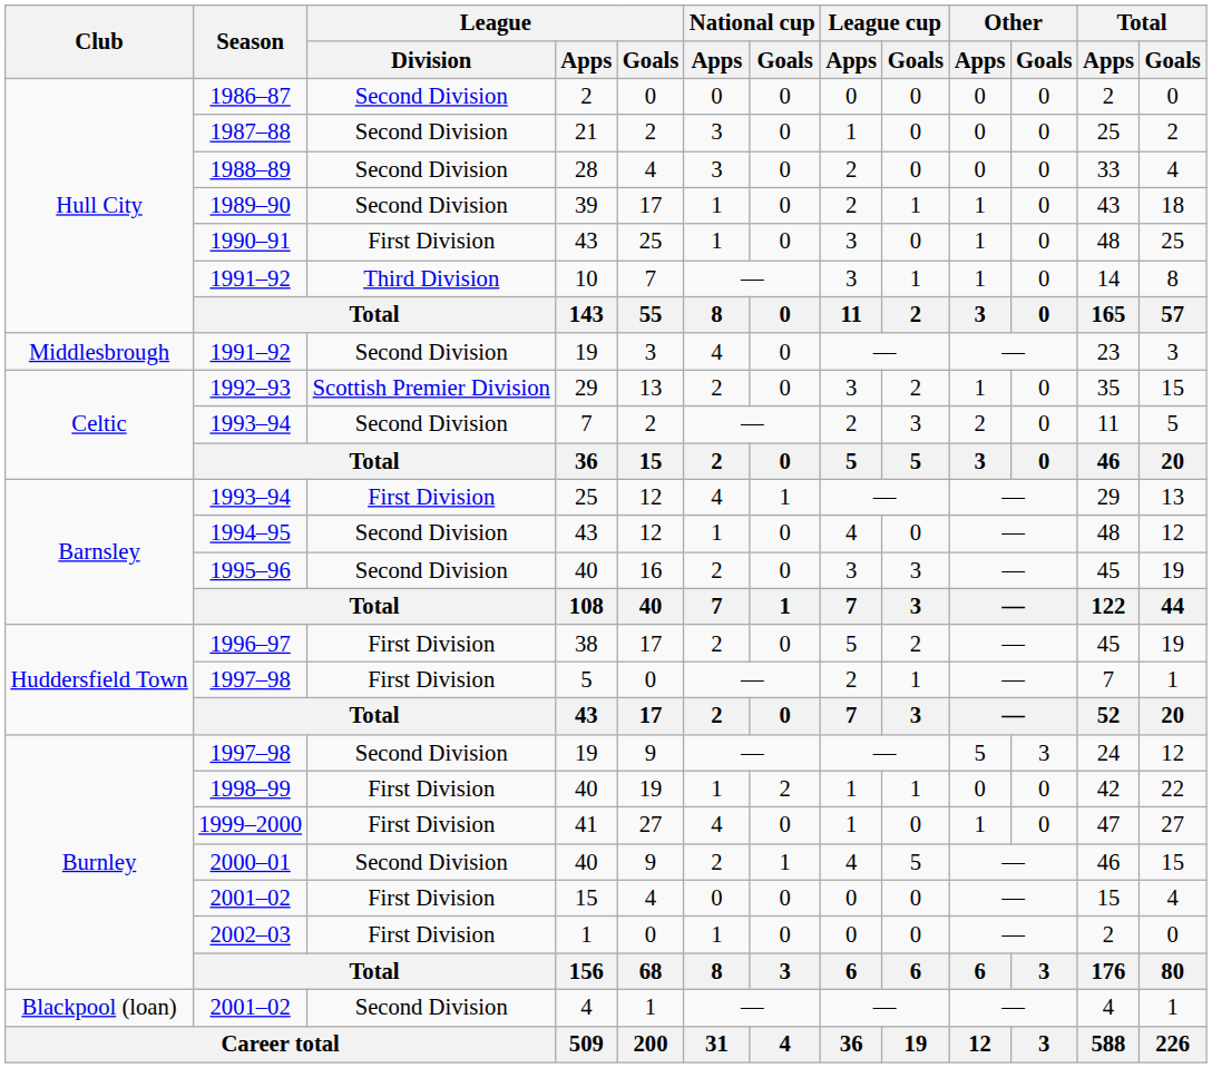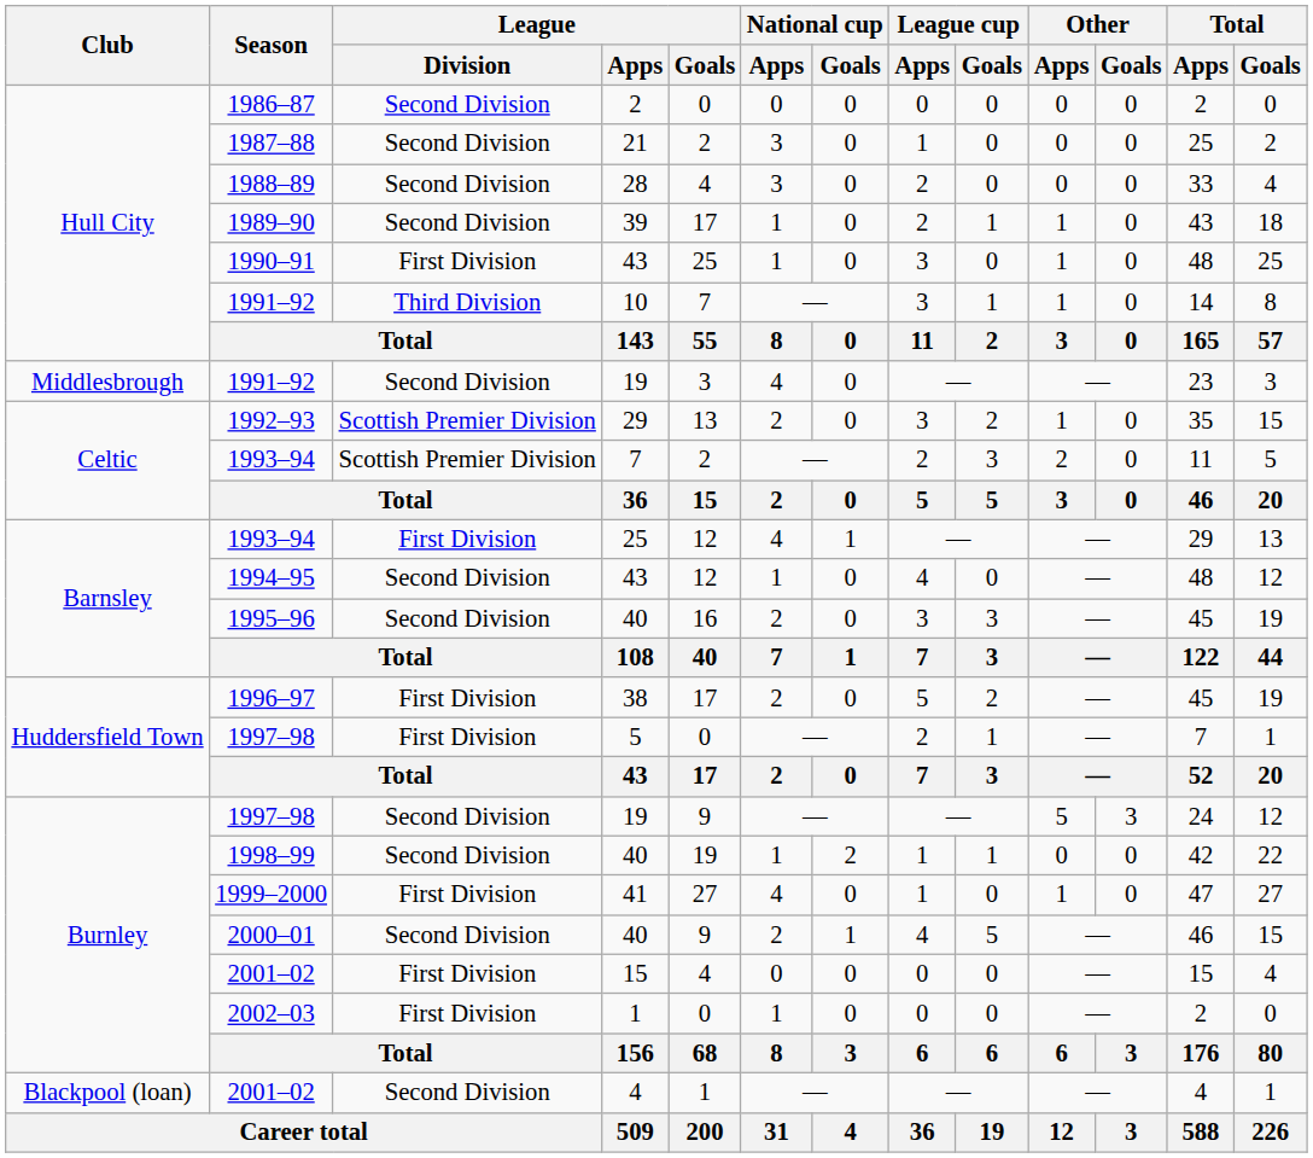 <table class="wikitable" style="text-align:center">
 <tr>
 <th rowspan="2">Club</th>
 <th rowspan="2">Season</th>
 <th colspan="3">League</th>
 <th colspan="2">National cup</th>
 <th colspan="2">League cup</th>
 <th colspan="2">Other</th>
 <th colspan="2">Total</th>
 </tr>
 <tr>
 <th>Division</th>
 <th>Apps</th>
 <th>Goals</th>
 <th>Apps</th>
 <th>Goals</th>
 <th>Apps</th>
 <th>Goals</th>
 <th>Apps</th>
 <th>Goals</th>
 <th>Apps</th>
 <th>Goals</th>
 </tr>
 <tr>
 <td rowspan="7"><a href='#'>Hull City</a></td>
 <td><a href='#'>1986–87</a></td>
 <td><a href='#'>Second Division</a></td>
 <td>2</td>
 <td>0</td>
 <td>0</td>
 <td>0</td>
 <td>0</td>
 <td>0</td>
 <td>0</td>
 <td>0</td>
 <td>2</td>
 <td>0</td>
 </tr>
 <tr>
 <td><a href='#'>1987–88</a></td>
 <td>Second Division</td>
 <td>21</td>
 <td>2</td>
 <td>3</td>
 <td>0</td>
 <td>1</td>
 <td>0</td>
 <td>0</td>
 <td>0</td>
 <td>25</td>
 <td>2</td>
 </tr>
 <tr>
 <td><a href='#'>1988–89</a></td>
 <td>Second Division</td>
 <td>28</td>
 <td>4</td>
 <td>3</td>
 <td>0</td>
 <td>2</td>
 <td>0</td>
 <td>0</td>
 <td>0</td>
 <td>33</td>
 <td>4</td>
 </tr>
 <tr>
 <td><a href='#'>1989–90</a></td>
 <td>Second Division</td>
 <td>39</td>
 <td>17</td>
 <td>1</td>
 <td>0</td>
 <td>2</td>
 <td>1</td>
 <td>1</td>
 <td>0</td>
 <td>43</td>
 <td>18</td>
 </tr>
 <tr>
 <td><a href='#'>1990–91</a></td>
 <td>First Division</td>
 <td>43</td>
 <td>25</td>
 <td>1</td>
 <td>0</td>
 <td>3</td>
 <td>0</td>
 <td>1</td>
 <td>0</td>
 <td>48</td>
 <td>25</td>
 </tr>
 <tr>
 <td><a href='#'>1991–92</a></td>
 <td><a href='#'>Third Division</a></td>
 <td>10</td>
 <td>7</td>
 <td colspan="2">—</td>
 <td>3</td>
 <td>1</td>
 <td>1</td>
 <td>0</td>
 <td>14</td>
 <td>8</td>
 </tr>
 <tr>
 <th colspan="2">Total</th>
 <th>143</th>
 <th>55</th>
 <th>8</th>
 <th>0</th>
 <th>11</th>
 <th>2</th>
 <th>3</th>
 <th>0</th>
 <th>165</th>
 <th>57</th>
 </tr>
 <tr>
 <td><a href='#'>Middlesbrough</a></td>
 <td><a href='#'>1991–92</a></td>
 <td>Second Division</td>
 <td>19</td>
 <td>3</td>
 <td>4</td>
 <td>0</td>
 <td colspan="2">—</td>
 <td colspan="2">—</td>
 <td>23</td>
 <td>3</td>
 </tr>
 <tr>
 <td rowspan="3"><a href='#'>Celtic</a></td>
 <td><a href='#'>1992–93</a></td>
 <td><a href='#'>Scottish Premier Division</a></td>
 <td>29</td>
 <td>13</td>
 <td>2</td>
 <td>0</td>
 <td>3</td>
 <td>2</td>
 <td>1</td>
 <td>0</td>
 <td>35</td>
 <td>15</td>
 </tr>
 <tr>
 <td><a href='#'>1993–94</a></td>
-<td>Second Division</td>
+<td>Scottish Premier Division</td>
 <td>7</td>
 <td>2</td>
 <td colspan="2">—</td>
 <td>2</td>
 <td>3</td>
 <td>2</td>
 <td>0</td>
 <td>11</td>
 <td>5</td>
 </tr>
 <tr>
 <th colspan="2">Total</th>
 <th>36</th>
 <th>15</th>
 <th>2</th>
 <th>0</th>
 <th>5</th>
 <th>5</th>
 <th>3</th>
 <th>0</th>
 <th>46</th>
 <th>20</th>
 </tr>
 <tr>
 <td rowspan="4"><a href='#'>Barnsley</a></td>
 <td><a href='#'>1993–94</a></td>
 <td><a href='#'>First Division</a></td>
 <td>25</td>
 <td>12</td>
 <td>4</td>
 <td>1</td>
 <td colspan="2">—</td>
 <td colspan="2">—</td>
 <td>29</td>
 <td>13</td>
 </tr>
 <tr>
 <td><a href='#'>1994–95</a></td>
 <td>Second Division</td>
 <td>43</td>
 <td>12</td>
 <td>1</td>
 <td>0</td>
 <td>4</td>
 <td>0</td>
 <td colspan="2">—</td>
 <td>48</td>
 <td>12</td>
 </tr>
 <tr>
 <td><a href='#'>1995–96</a></td>
 <td>Second Division</td>
 <td>40</td>
 <td>16</td>
 <td>2</td>
 <td>0</td>
 <td>3</td>
 <td>3</td>
 <td colspan="2">—</td>
 <td>45</td>
 <td>19</td>
 </tr>
 <tr>
 <th colspan="2">Total</th>
 <th>108</th>
 <th>40</th>
 <th>7</th>
 <th>1</th>
 <th>7</th>
 <th>3</th>
 <th colspan="2">—</th>
 <th>122</th>
 <th>44</th>
 </tr>
 <tr>
 <td rowspan="3"><a href='#'>Huddersfield Town</a></td>
 <td><a href='#'>1996–97</a></td>
 <td>First Division</td>
 <td>38</td>
 <td>17</td>
 <td>2</td>
 <td>0</td>
 <td>5</td>
 <td>2</td>
 <td colspan="2">—</td>
 <td>45</td>
 <td>19</td>
 </tr>
 <tr>
 <td><a href='#'>1997–98</a></td>
 <td>First Division</td>
 <td>5</td>
 <td>0</td>
 <td colspan="2">—</td>
 <td>2</td>
 <td>1</td>
 <td colspan="2">—</td>
 <td>7</td>
 <td>1</td>
 </tr>
 <tr>
 <th colspan="2">Total</th>
 <th>43</th>
 <th>17</th>
 <th>2</th>
 <th>0</th>
 <th>7</th>
 <th>3</th>
 <th colspan="2">—</th>
 <th>52</th>
 <th>20</th>
 </tr>
 <tr>
 <td rowspan=7><a href='#'>Burnley</a></td>
 <td><a href='#'>1997–98</a></td>
 <td>Second Division</td>
 <td>19</td>
 <td>9</td>
 <td colspan="2">—</td>
 <td colspan="2">—</td>
 <td>5</td>
 <td>3</td>
 <td>24</td>
 <td>12</td>
 </tr>
 <tr>
 <td><a href='#'>1998–99</a></td>
-<td>First Division</td>
+<td>Second Division</td>
 <td>40</td>
 <td>19</td>
 <td>1</td>
 <td>2</td>
 <td>1</td>
 <td>1</td>
 <td>0</td>
 <td>0</td>
 <td>42</td>
 <td>22</td>
 </tr>
 <tr>
 <td><a href='#'>1999–2000</a></td>
 <td>First Division</td>
 <td>41</td>
 <td>27</td>
 <td>4</td>
 <td>0</td>
 <td>1</td>
 <td>0</td>
 <td>1</td>
 <td>0</td>
 <td>47</td>
 <td>27</td>
 </tr>
 <tr>
 <td><a href='#'>2000–01</a></td>
 <td>Second Division</td>
 <td>40</td>
 <td>9</td>
 <td>2</td>
 <td>1</td>
 <td>4</td>
 <td>5</td>
 <td colspan="2">—</td>
 <td>46</td>
 <td>15</td>
 </tr>
 <tr>
 <td><a href='#'>2001–02</a></td>
 <td>First Division</td>
 <td>15</td>
 <td>4</td>
 <td>0</td>
 <td>0</td>
 <td>0</td>
 <td>0</td>
 <td colspan="2">—</td>
 <td>15</td>
 <td>4</td>
 </tr>
 <tr>
 <td><a href='#'>2002–03</a></td>
 <td>First Division</td>
 <td>1</td>
 <td>0</td>
 <td>1</td>
 <td>0</td>
 <td>0</td>
 <td>0</td>
 <td colspan="2">—</td>
 <td>2</td>
 <td>0</td>
 </tr>
 <tr>
 <th colspan="2">Total</th>
 <th>156</th>
 <th>68</th>
 <th>8</th>
 <th>3</th>
 <th>6</th>
 <th>6</th>
 <th>6</th>
 <th>3</th>
 <th>176</th>
 <th>80</th>
 </tr>
 <tr>
 <td><a href='#'>Blackpool</a> (loan)</td>
 <td><a href='#'>2001–02</a></td>
 <td>Second Division</td>
 <td>4</td>
 <td>1</td>
 <td colspan="2">—</td>
 <td colspan="2">—</td>
 <td colspan="2">—</td>
 <td>4</td>
 <td>1</td>
 </tr>
 <tr>
 <th colspan="3">Career total</th>
 <th>509</th>
 <th>200</th>
 <th>31</th>
 <th>4</th>
 <th>36</th>
 <th>19</th>
 <th>12</th>
 <th>3</th>
 <th>588</th>
 <th>226</th>
 </tr>
 </table>
